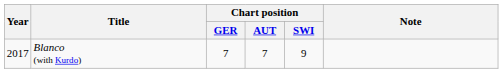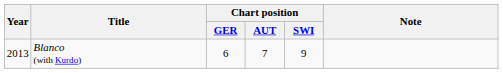 <table class="wikitable">
 <tr class="backgroundcolour8">
 <th rowspan="2">Year</th>
 <th width="250" rowspan="2">Title</th>
 <th colspan="3">Chart position</th>
 <th width="250" rowspan="2">Note</th>
 </tr>
 <tr>
 <th width="50"><a href='#'>GER</a></th>
 <th width="50"><a href='#'>AUT</a></th>
 <th width="50"><a href='#'>SWI</a></th>
 </tr>
 <tr>
-<td>2017</td>
+<td>2013</td>
 <td><em>Blanco</em><br><small>(with <a href='#'>Kurdo</a>)</small></td>
-<td align="center">7</td>
+<td align="center">6</td>
 <td align="center">7</td>
 <td align="center">9</td>
 <td></td>
 </tr>
 </table>
